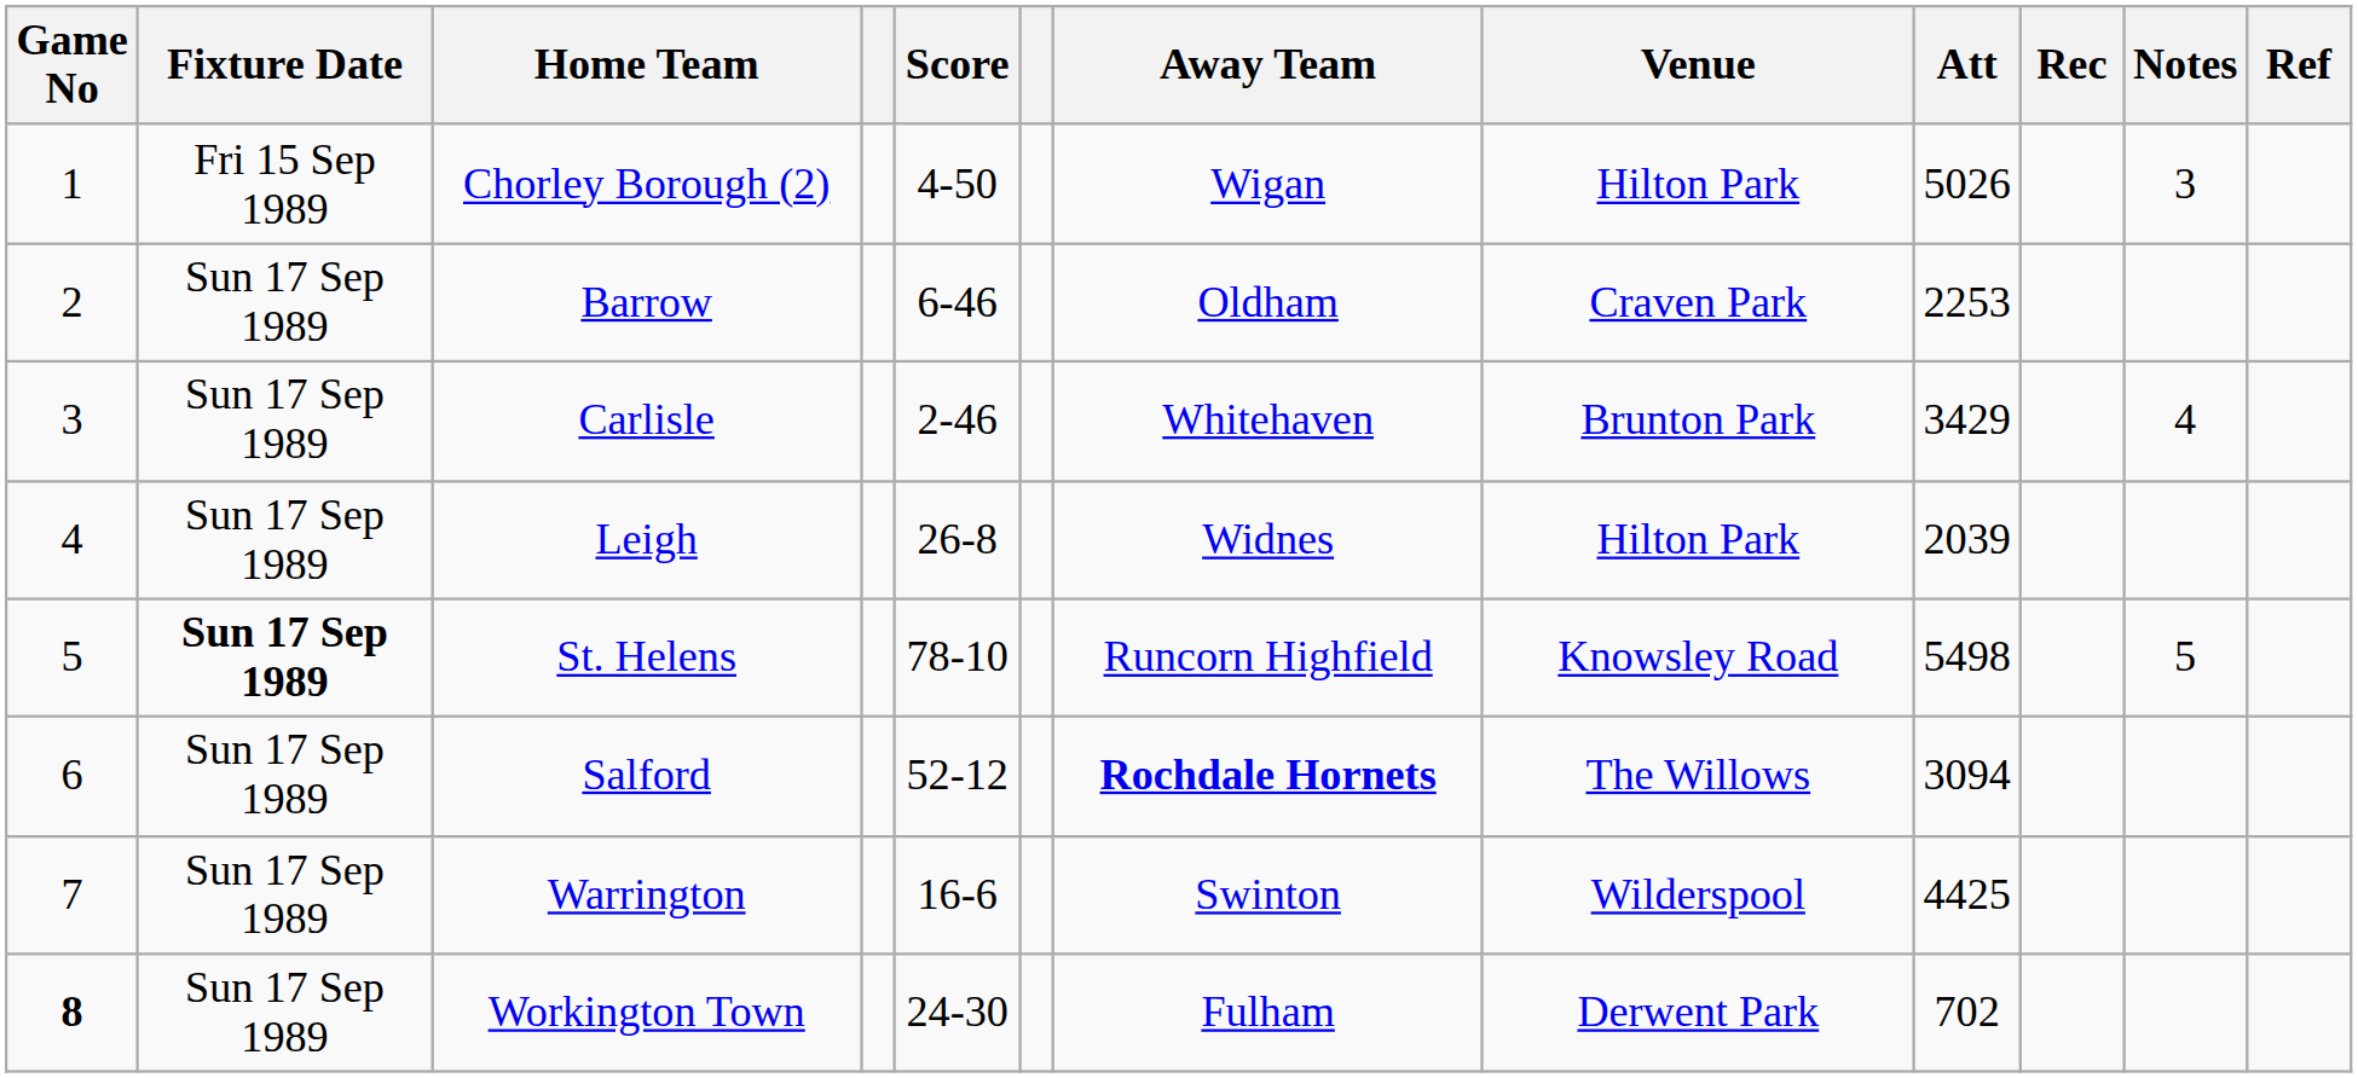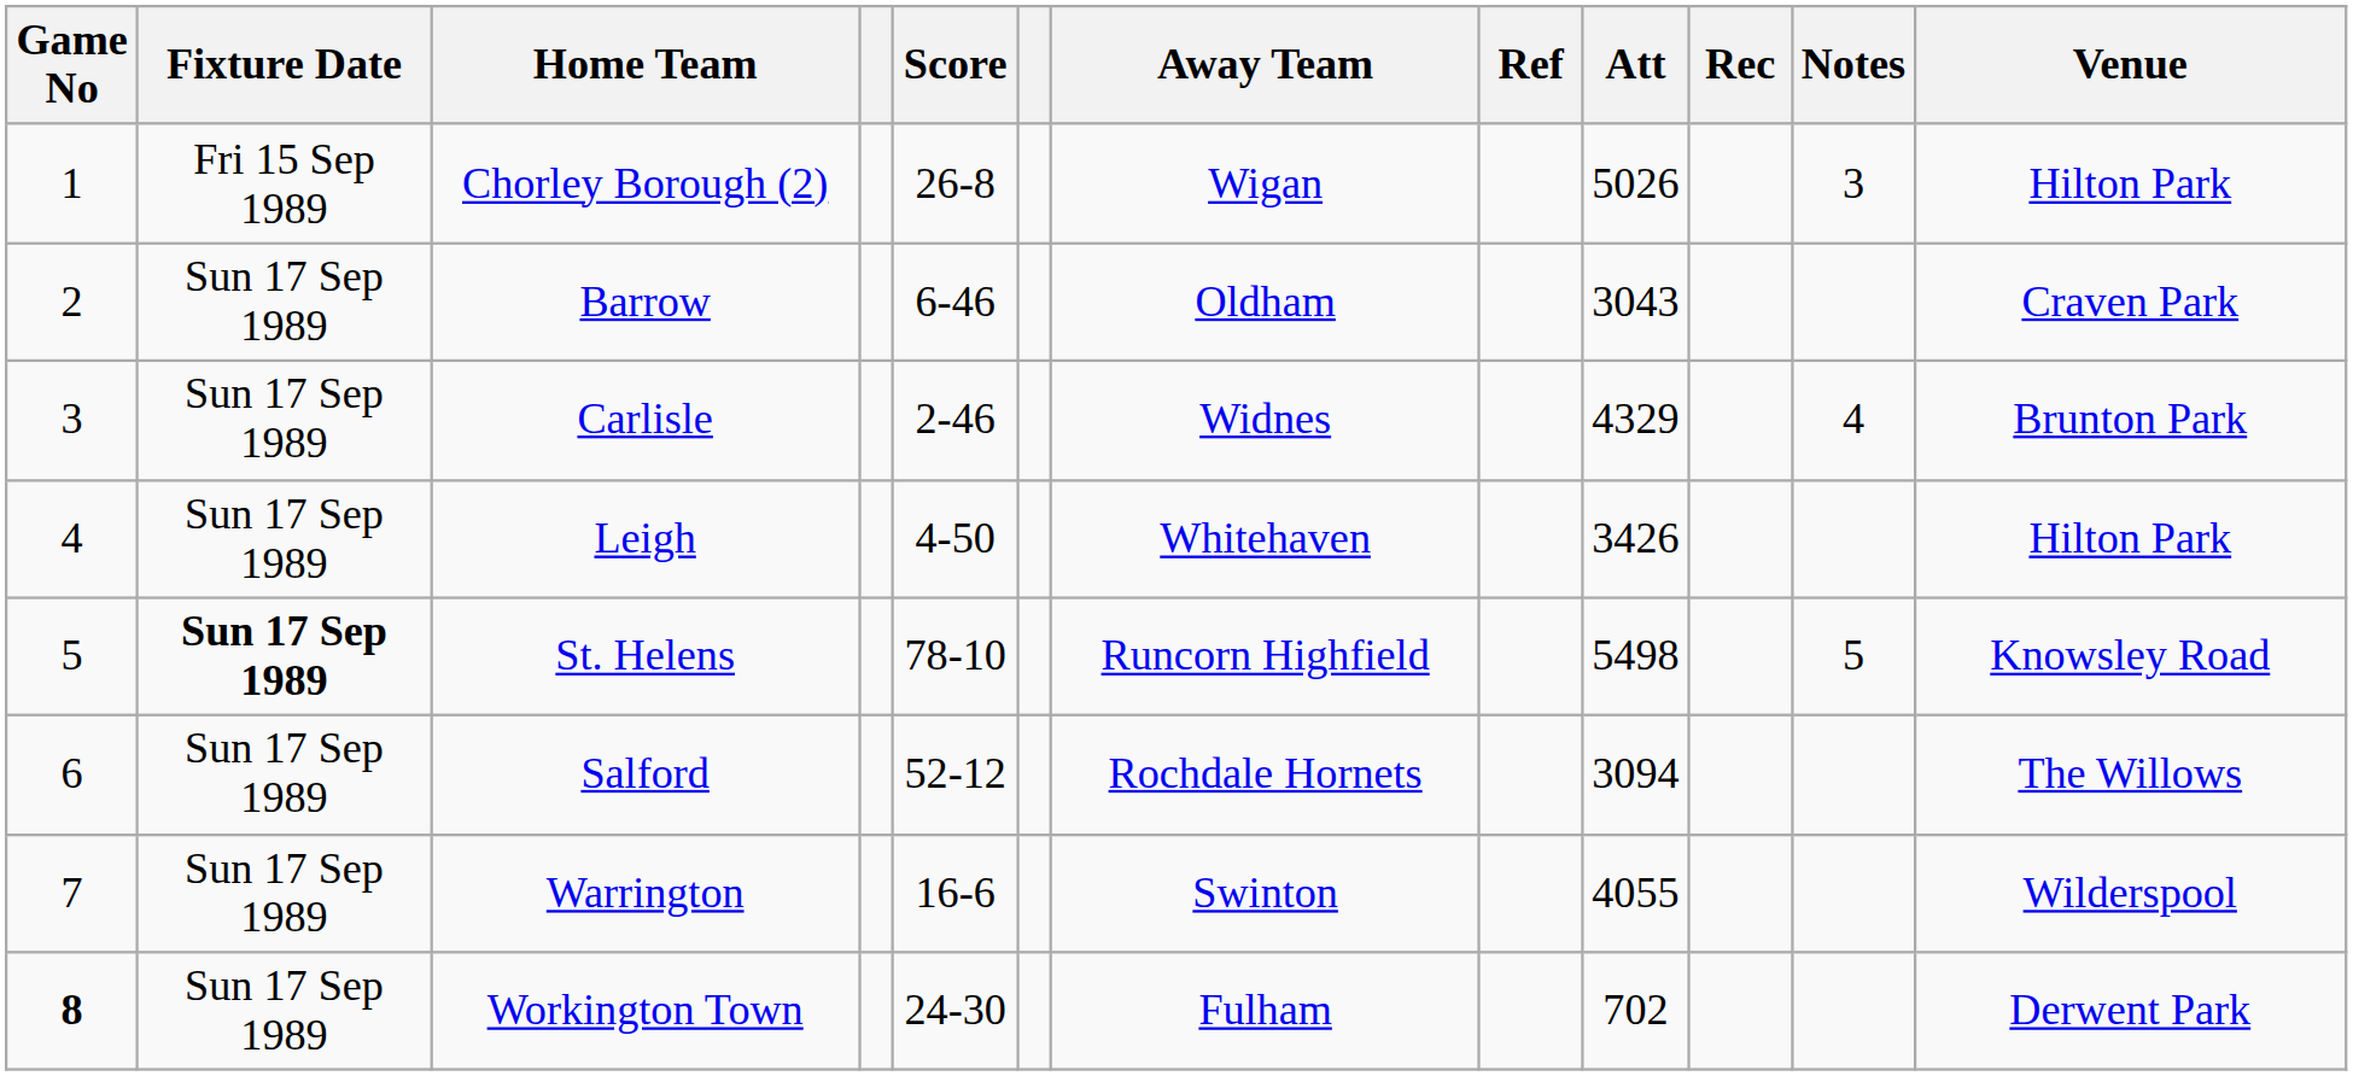 <table class="wikitable" style="text-align:center;">
 <tr>
 <th width=20 abbr="No">Game No</th>
 <th width=100 abbr="Date">Fixture Date</th>
 <th width=150 abbr="Home Team">Home Team</th>
 <th width=5 abbr="space"></th>
 <th width=20 abbr="Score">Score</th>
 <th width=5 abbr="space"></th>
 <th width=150 abbr="Away Team">Away Team</th>
-<th width=150 abbr="Venue">Venue</th>
+<th width=30 abbr="Ref">Ref</th>
 <th width=30 abbr="Att">Att</th>
 <th width=30 abbr="Rec">Rec</th>
 <th width=20 abbr="Notes">Notes</th>
-<th width=30 abbr="Ref">Ref</th>
+<th width=150 abbr="Venue">Venue</th>
 </tr>
 <tr>
 <td>1</td>
 <td>Fri 15 Sep 1989</td>
 <td><a href='#'>Chorley Borough (2)</a></td>
 <td></td>
-<td>4-50</td>
+<td>26-8</td>
 <td></td>
 <td><a href='#'>Wigan</a></td>
-<td><a href='#'>Hilton Park</a></td>
+<td></td>
 <td>5026</td>
 <td></td>
 <td>3</td>
-<td></td>
+<td><a href='#'>Hilton Park</a></td>
 </tr>
 <tr>
 <td>2</td>
 <td>Sun 17 Sep 1989</td>
 <td><a href='#'>Barrow</a></td>
 <td></td>
 <td>6-46</td>
 <td></td>
 <td><a href='#'>Oldham</a></td>
-<td><a href='#'>Craven Park</a></td>
-<td>2253</td>
+<td></td>
+<td>3043</td>
 <td></td>
 <td></td>
-<td></td>
+<td><a href='#'>Craven Park</a></td>
 </tr>
 <tr>
 <td>3</td>
 <td>Sun 17 Sep 1989</td>
 <td><a href='#'>Carlisle</a></td>
 <td></td>
 <td>2-46</td>
 <td></td>
-<td><a href='#'>Whitehaven</a></td>
-<td><a href='#'>Brunton Park</a></td>
-<td>3429</td>
+<td><a href='#'>Widnes</a></td>
+<td></td>
+<td>4329</td>
 <td></td>
 <td>4</td>
-<td></td>
+<td><a href='#'>Brunton Park</a></td>
 </tr>
 <tr>
 <td>4</td>
 <td>Sun 17 Sep 1989</td>
 <td><a href='#'>Leigh</a></td>
 <td></td>
-<td>26-8</td>
+<td>4-50</td>
 <td></td>
-<td><a href='#'>Widnes</a></td>
-<td><a href='#'>Hilton Park</a></td>
-<td>2039</td>
+<td><a href='#'>Whitehaven</a></td>
+<td></td>
+<td>3426</td>
 <td></td>
 <td></td>
-<td></td>
+<td><a href='#'>Hilton Park</a></td>
 </tr>
 <tr>
 <td>5</td>
 <td><strong>Sun 17 Sep 1989</strong></td>
 <td><a href='#'>St. Helens</a></td>
 <td></td>
 <td>78-10</td>
 <td></td>
 <td><a href='#'>Runcorn Highfield</a></td>
-<td><a href='#'>Knowsley Road</a></td>
+<td></td>
 <td>5498</td>
 <td></td>
 <td>5</td>
-<td></td>
+<td><a href='#'>Knowsley Road</a></td>
 </tr>
 <tr>
 <td>6</td>
 <td>Sun 17 Sep 1989</td>
 <td><a href='#'>Salford</a></td>
 <td></td>
 <td>52-12</td>
 <td></td>
-<td><strong><a href='#'>Rochdale Hornets</a></strong></td>
-<td><a href='#'>The Willows</a></td>
+<td><a href='#'>Rochdale Hornets</a></td>
+<td></td>
 <td>3094</td>
 <td></td>
 <td></td>
-<td></td>
+<td><a href='#'>The Willows</a></td>
 </tr>
 <tr>
 <td>7</td>
 <td>Sun 17 Sep 1989</td>
 <td><a href='#'>Warrington</a></td>
 <td></td>
 <td>16-6</td>
 <td></td>
 <td><a href='#'>Swinton</a></td>
-<td><a href='#'>Wilderspool</a></td>
-<td>4425</td>
+<td></td>
+<td>4055</td>
 <td></td>
 <td></td>
-<td></td>
+<td><a href='#'>Wilderspool</a></td>
 </tr>
 <tr>
 <td><strong>8</strong></td>
 <td>Sun 17 Sep 1989</td>
 <td><a href='#'>Workington Town</a></td>
 <td></td>
 <td>24-30</td>
 <td></td>
 <td><a href='#'>Fulham</a></td>
-<td><a href='#'>Derwent Park</a></td>
+<td></td>
 <td>702</td>
 <td></td>
 <td></td>
-<td></td>
+<td><a href='#'>Derwent Park</a></td>
 </tr>
 </table>
